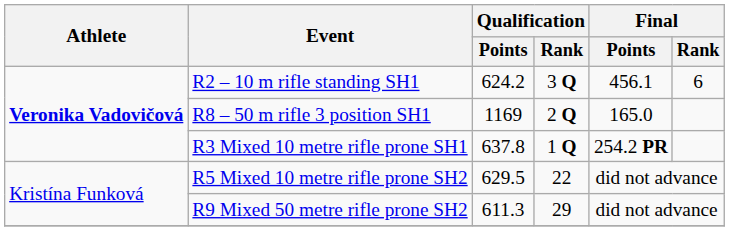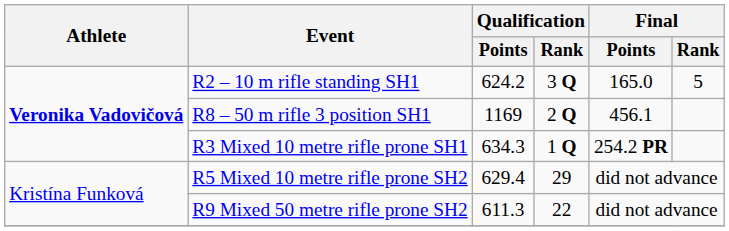 <table class="wikitable" style="font-size:90%">
 <tr>
 <th rowspan="2">Athlete</th>
 <th rowspan="2">Event</th>
 <th colspan="2">Qualification</th>
 <th colspan="2">Final</th>
 </tr>
 <tr style="font-size:95%">
 <th>Points</th>
 <th>Rank</th>
 <th>Points</th>
 <th>Rank</th>
 </tr>
 <tr align=center>
 <td align=left rowspan=3><strong><a href='#'>Veronika Vadovičová</a></strong></td>
 <td align=left><a href='#'>R2 – 10 m rifle standing SH1</a></td>
 <td>624.2</td>
 <td>3 <strong>Q</strong></td>
-<td>456.1</td>
-<td>6</td>
+<td>165.0</td>
+<td>5</td>
 </tr>
 <tr align=center>
 <td align=left><a href='#'>R8 – 50 m rifle 3 position SH1</a></td>
 <td>1169</td>
 <td>2 <strong>Q</strong></td>
-<td>165.0</td>
+<td>456.1</td>
 <td></td>
 </tr>
 <tr align=center>
 <td align=left><a href='#'>R3 Mixed 10 metre rifle prone SH1</a></td>
-<td>637.8</td>
+<td>634.3</td>
 <td>1 <strong>Q</strong></td>
 <td>254.2 <strong>PR</strong></td>
 <td></td>
 </tr>
 <tr align=center>
 <td align=left rowspan=2><a href='#'>Kristína Funková</a></td>
 <td align=left><a href='#'>R5 Mixed 10 metre rifle prone SH2</a></td>
-<td>629.5</td>
-<td>22</td>
+<td>629.4</td>
+<td>29</td>
 <td colspan=2>did not advance</td>
 </tr>
 <tr align=center>
 <td align=left><a href='#'>R9 Mixed 50 metre rifle prone SH2</a></td>
 <td>611.3</td>
-<td>29</td>
+<td>22</td>
 <td colspan=2>did not advance</td>
 </tr>
 <tr align=center>
 </tr>
 </table>
